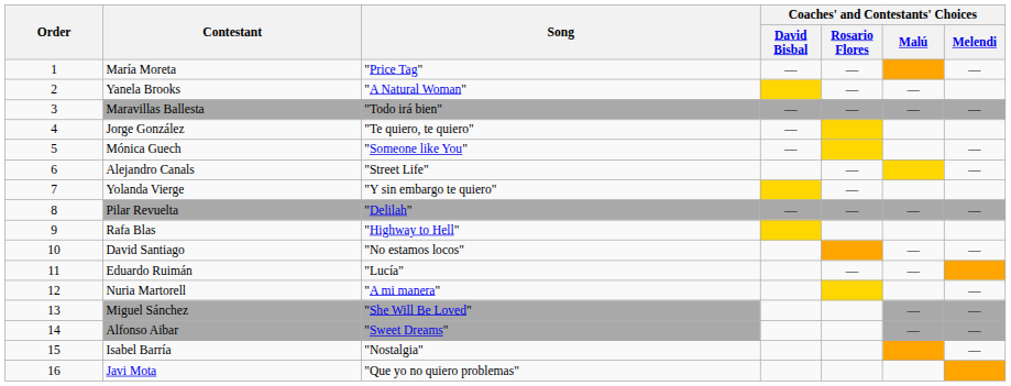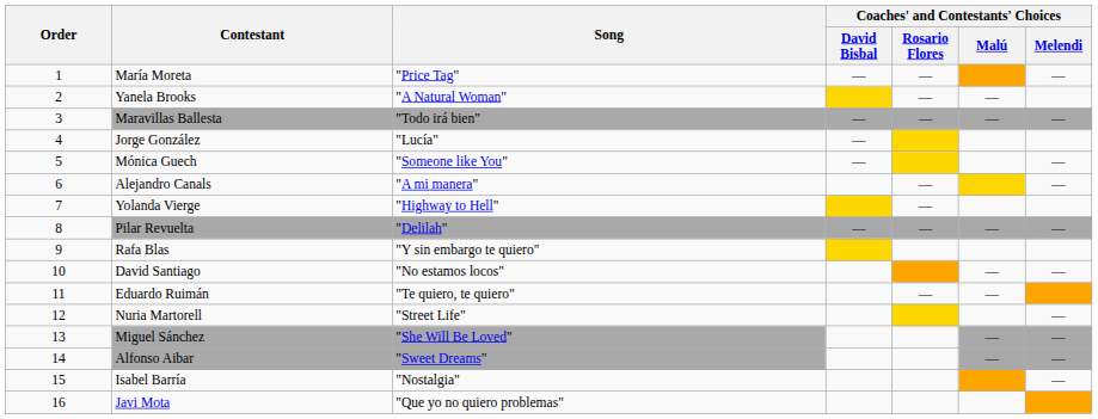 <table class="wikitable" style="width:100%;">
 <tr>
 <th rowspan=2>Order</th>
 <th rowspan=2>Contestant</th>
 <th rowspan=2>Song</th>
 <th colspan=4>Coaches' and Contestants' Choices</th>
 </tr>
 <tr>
 <th width="70"><a href='#'>David Bisbal</a></th>
 <th width="70"><a href='#'>Rosario Flores</a></th>
 <th width="70"><a href='#'>Malú</a></th>
 <th width="70"><a href='#'>Melendi</a></th>
 </tr>
 <tr>
 <td align="center">1</td>
 <td>María Moreta</td>
 <td>"<a href='#'>Price Tag</a>"</td>
 <td align="center">—</td>
 <td align="center">—</td>
 <td style="background:orange;text-align:center;"></td>
 <td align="center">—</td>
 </tr>
 <tr>
 <td align="center">2</td>
 <td>Yanela Brooks</td>
 <td>"<a href='#'>A Natural Woman</a>"</td>
 <td style="background:gold;text-align:center;"></td>
 <td align="center">—</td>
 <td align="center">—</td>
 <td style=";text-align:center;"></td>
 </tr>
 <tr>
 <td align="center">3</td>
 <td style="background:darkgrey;text-align:left;">Maravillas Ballesta</td>
 <td style="background:darkgrey;text-align:left;">"Todo irá bien"</td>
 <td style="background:darkgrey;text-align:center;">—</td>
 <td style="background:darkgrey;text-align:center;">—</td>
 <td style="background:darkgrey;text-align:center;">—</td>
 <td style="background:darkgrey;text-align:center;">—</td>
 </tr>
 <tr>
 <td align="center">4</td>
 <td>Jorge González</td>
-<td>"Te quiero, te quiero"</td>
+<td>"Lucía"</td>
 <td align="center">—</td>
 <td style="background:gold;text-align:center;"></td>
 <td style=";text-align:center;"></td>
 <td style=";text-align:center;"></td>
 </tr>
 <tr>
 <td align="center">5</td>
 <td>Mónica Guech</td>
 <td>"<a href='#'>Someone like You</a>"</td>
 <td align="center">—</td>
 <td style="background:gold;text-align:center;"></td>
 <td style=";text-align:center;"></td>
 <td align="center">—</td>
 </tr>
 <tr>
 <td align="center">6</td>
 <td>Alejandro Canals</td>
-<td>"Street Life"</td>
+<td>"<a href='#'>A mi manera</a>"</td>
 <td style=";text-align:center;"></td>
 <td align="center">—</td>
 <td style="background:gold;text-align:center;"></td>
 <td align="center">—</td>
 </tr>
 <tr>
 <td align="center">7</td>
 <td>Yolanda Vierge</td>
-<td>"Y sin embargo te quiero"</td>
+<td>"<a href='#'>Highway to Hell</a>"</td>
 <td style="background:gold;text-align:center;"></td>
 <td align="center">—</td>
 <td style=";text-align:center;"></td>
 <td style=";text-align:center;"></td>
 </tr>
 <tr>
 <td align="center">8</td>
 <td style="background:darkgrey;text-align:left;">Pilar Revuelta</td>
 <td style="background:darkgrey;text-align:left;">"<a href='#'>Delilah</a>"</td>
 <td style="background:darkgrey;text-align:center;">—</td>
 <td style="background:darkgrey;text-align:center;">—</td>
 <td style="background:darkgrey;text-align:center;">—</td>
 <td style="background:darkgrey;text-align:center;">—</td>
 </tr>
 <tr>
 <td align="center">9</td>
 <td>Rafa Blas</td>
-<td>"<a href='#'>Highway to Hell</a>"</td>
+<td>"Y sin embargo te quiero"</td>
 <td style="background:gold;text-align:center;"></td>
 <td style=";text-align:center;"></td>
 <td style=";text-align:center;"></td>
 <td style=";text-align:center;"></td>
 </tr>
 <tr>
 <td align="center">10</td>
 <td>David Santiago</td>
 <td>"No estamos locos"</td>
 <td></td>
 <td style="background:orange;text-align:center;"></td>
 <td align="center">—</td>
 <td align="center">—</td>
 </tr>
 <tr>
 <td align="center">11</td>
 <td>Eduardo Ruimán</td>
-<td>"Lucía"</td>
+<td>"Te quiero, te quiero"</td>
 <td></td>
 <td align="center">—</td>
 <td align="center">—</td>
 <td style="background:orange;text-align:center;"></td>
 </tr>
 <tr>
 <td align="center">12</td>
 <td>Nuria Martorell</td>
-<td>"<a href='#'>A mi manera</a>"</td>
+<td>"Street Life"</td>
 <td></td>
 <td style="background:gold;text-align:center;"></td>
 <td style=";text-align:center;"></td>
 <td align="center">—</td>
 </tr>
 <tr>
 <td align="center">13</td>
 <td style="background:darkgrey;text-align:left;">Miguel Sánchez</td>
 <td style="background:darkgrey;text-align:left;">"<a href='#'>She Will Be Loved</a>"</td>
 <td></td>
 <td></td>
 <td style="background:darkgrey;text-align:center;">—</td>
 <td style="background:darkgrey;text-align:center;">—</td>
 </tr>
 <tr>
 <td align="center">14</td>
 <td style="background:darkgrey;text-align:left;">Alfonso Aibar</td>
 <td style="background:darkgrey;text-align:left;">"<a href='#'>Sweet Dreams</a>"</td>
 <td></td>
 <td></td>
 <td style="background:darkgrey;text-align:center;">—</td>
 <td style="background:darkgrey;text-align:center;">—</td>
 </tr>
 <tr>
 <td align="center">15</td>
 <td>Isabel Barría</td>
 <td>"Nostalgia"</td>
 <td></td>
 <td></td>
 <td style="background:orange;text-align:center;"></td>
 <td align="center">—</td>
 </tr>
 <tr>
 <td align="center">16</td>
 <td><a href='#'>Javi Mota</a></td>
 <td>"Que yo no quiero problemas"</td>
 <td></td>
 <td></td>
 <td></td>
 <td style="background:orange;text-align:center;"></td>
 </tr>
 </table>
